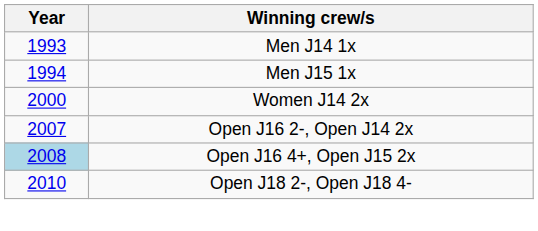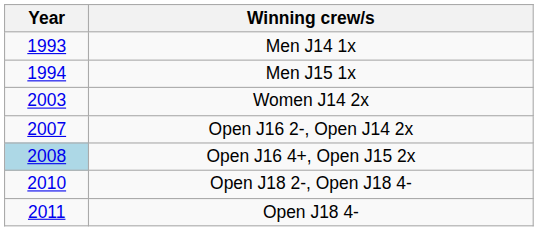 <table class="wikitable" style="text-align:center">
 <tr>
 <th width=70>Year</th>
 <th width=400>Winning crew/s</th>
 </tr>
 <tr>
 <td><a href='#'>1993</a></td>
 <td>Men J14 1x</td>
 </tr>
 <tr>
 <td><a href='#'>1994</a></td>
 <td>Men J15 1x</td>
 </tr>
 <tr>
-<td><a href='#'>2000</a></td>
+<td><a href='#'>2003</a></td>
 <td>Women J14 2x</td>
 </tr>
 <tr>
 <td><a href='#'>2007</a></td>
 <td>Open J16 2-, Open J14 2x</td>
 </tr>
 <tr>
 <td style="background: lightblue;"><a href='#'>2008</a></td>
 <td>Open J16 4+, Open J15 2x</td>
 </tr>
 <tr>
 <td><a href='#'>2010</a></td>
 <td>Open J18 2-, Open J18 4-</td>
 </tr>
+<tr>
+<td><a href='#'>2011</a></td>
+<td>Open J18 4-</td>
+</tr>
 </table>
